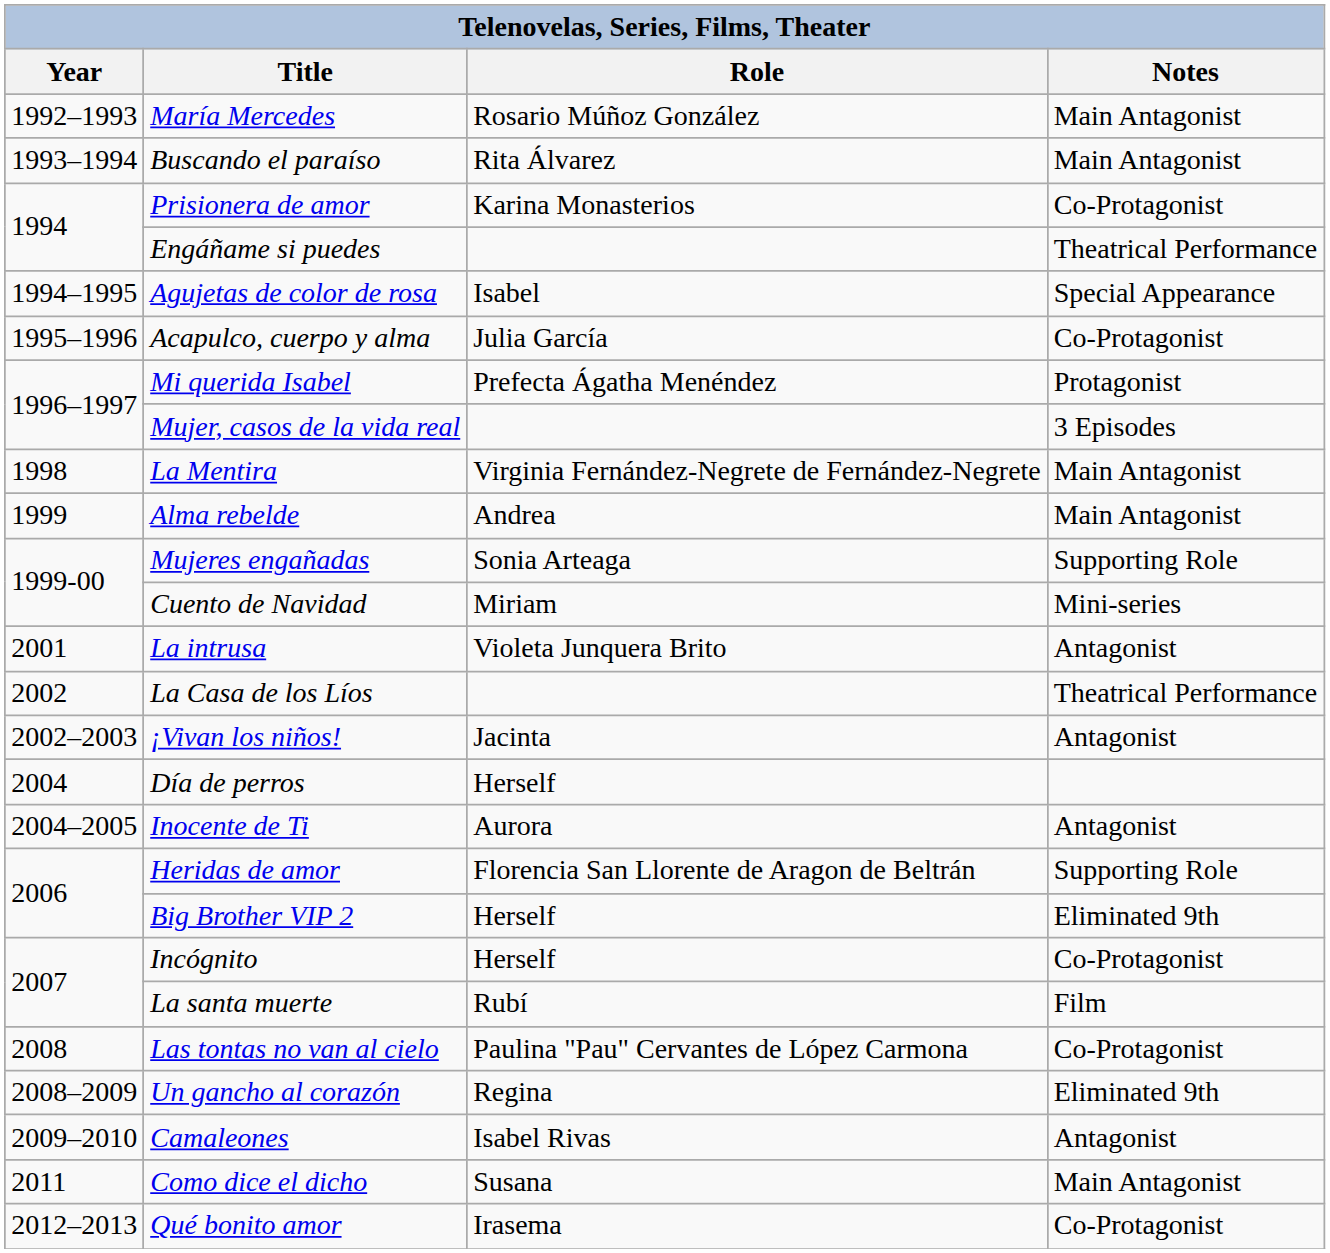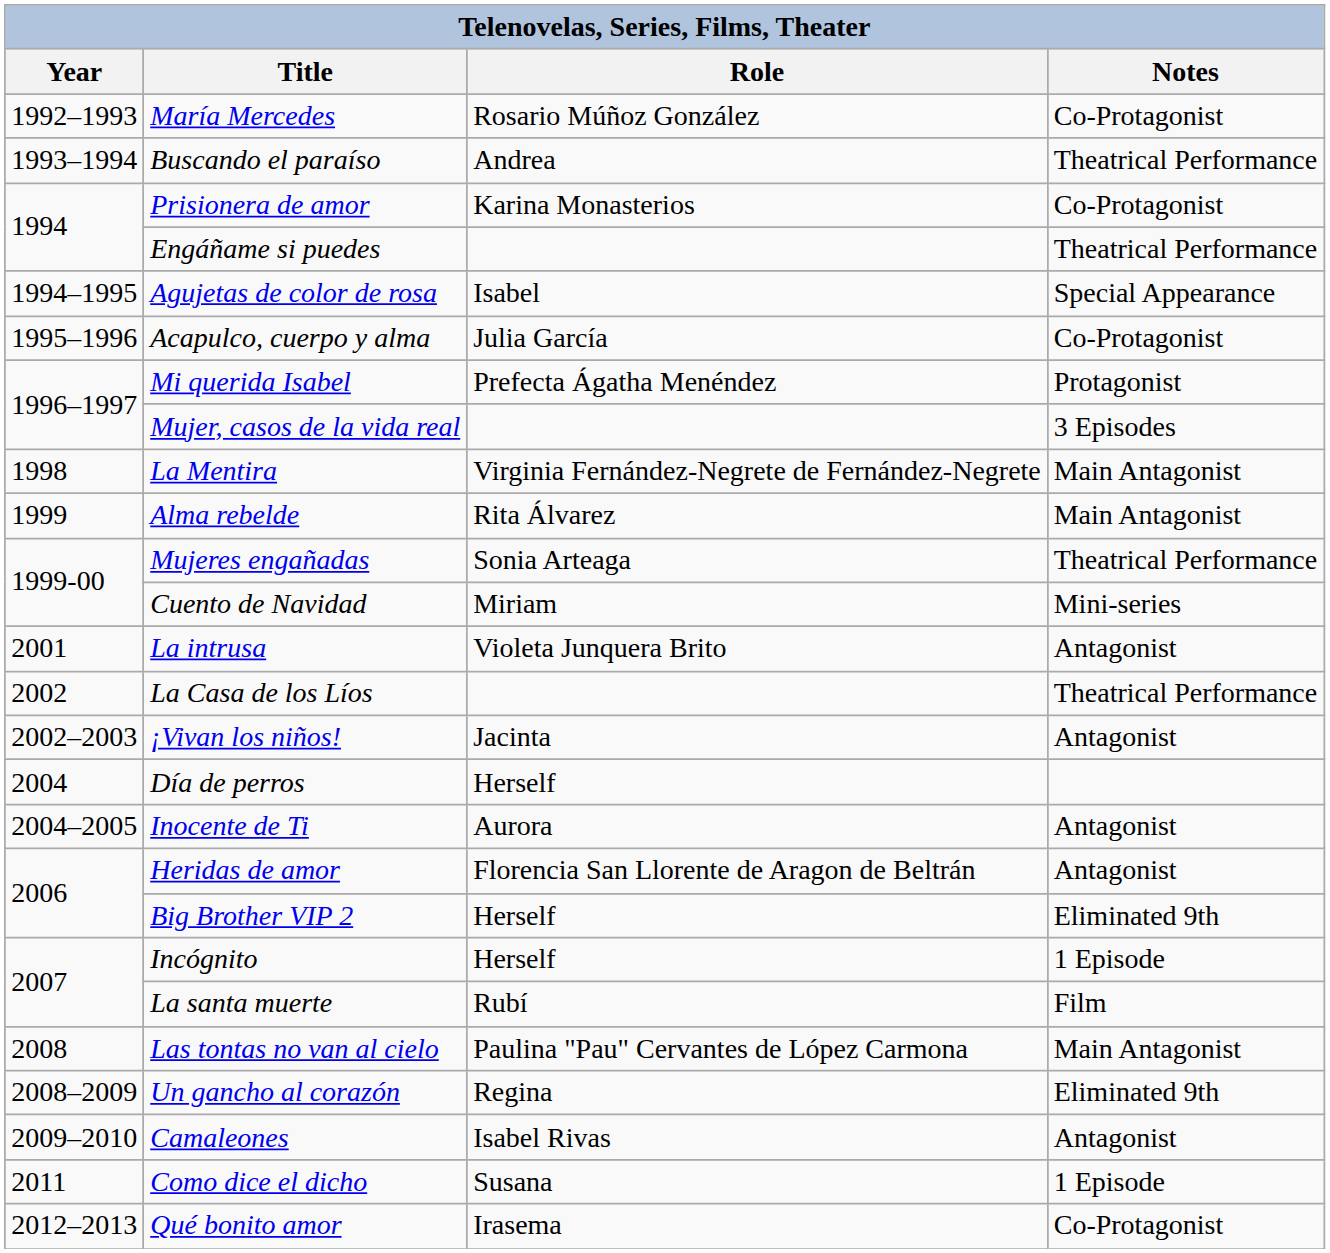 <table class="wikitable">
 <tr>
 <th colspan="5" style="background:LightSteelBlue;">Telenovelas, Series, Films, Theater</th>
 </tr>
 <tr>
 <th>Year</th>
 <th>Title</th>
 <th>Role</th>
 <th>Notes</th>
 </tr>
 <tr>
 <td>1992–1993</td>
 <td><em><a href='#'>María Mercedes</a></em></td>
 <td>Rosario Múñoz González</td>
-<td>Main Antagonist</td>
+<td>Co-Protagonist</td>
 </tr>
 <tr>
 <td>1993–1994</td>
 <td><em>Buscando el paraíso</em></td>
-<td>Rita Álvarez</td>
-<td>Main Antagonist</td>
+<td>Andrea</td>
+<td>Theatrical Performance</td>
 </tr>
 <tr>
 <td rowspan=2>1994</td>
 <td><em><a href='#'>Prisionera de amor</a></em></td>
 <td>Karina Monasterios</td>
 <td>Co-Protagonist</td>
 </tr>
 <tr>
 <td><em>Engáñame si puedes</em></td>
 <td></td>
 <td>Theatrical Performance</td>
 </tr>
 <tr>
 <td>1994–1995</td>
 <td><em><a href='#'>Agujetas de color de rosa</a></em></td>
 <td>Isabel</td>
 <td>Special Appearance</td>
 </tr>
 <tr>
 <td>1995–1996</td>
 <td><em>Acapulco, cuerpo y alma</em></td>
 <td>Julia García</td>
 <td>Co-Protagonist</td>
 </tr>
 <tr>
 <td rowspan=2>1996–1997</td>
 <td><em><a href='#'>Mi querida Isabel</a></em></td>
 <td>Prefecta Ágatha Menéndez</td>
 <td>Protagonist</td>
 </tr>
 <tr>
 <td><em><a href='#'>Mujer, casos de la vida real</a></em></td>
 <td></td>
 <td>3 Episodes</td>
 </tr>
 <tr>
 <td>1998</td>
 <td><em><a href='#'>La Mentira</a></em></td>
 <td>Virginia Fernández-Negrete de Fernández-Negrete</td>
 <td>Main Antagonist</td>
 </tr>
 <tr>
 <td>1999</td>
 <td><em><a href='#'>Alma rebelde</a></em></td>
-<td>Andrea</td>
+<td>Rita Álvarez</td>
 <td>Main Antagonist</td>
 </tr>
 <tr>
 <td rowspan=2>1999-00</td>
 <td><em><a href='#'>Mujeres engañadas</a></em></td>
 <td>Sonia Arteaga</td>
-<td>Supporting Role</td>
+<td>Theatrical Performance</td>
 </tr>
 <tr>
 <td><em>Cuento de Navidad</em></td>
 <td>Miriam</td>
 <td>Mini-series</td>
 </tr>
 <tr>
 <td>2001</td>
 <td><em><a href='#'>La intrusa</a></em></td>
 <td>Violeta Junquera Brito</td>
 <td>Antagonist</td>
 </tr>
 <tr>
 <td>2002</td>
 <td><em>La Casa de los Líos </em></td>
 <td></td>
 <td>Theatrical Performance</td>
 </tr>
 <tr>
 <td>2002–2003</td>
 <td><em><a href='#'>¡Vivan los niños!</a></em></td>
 <td>Jacinta</td>
 <td>Antagonist</td>
 </tr>
 <tr>
 <td>2004</td>
 <td><em>Día de perros</em></td>
 <td>Herself</td>
 <td></td>
 </tr>
 <tr>
 <td>2004–2005</td>
 <td><em><a href='#'>Inocente de Ti</a></em></td>
 <td>Aurora</td>
 <td>Antagonist</td>
 </tr>
 <tr>
 <td rowspan=2>2006</td>
 <td><em><a href='#'>Heridas de amor</a></em></td>
 <td>Florencia San Llorente de Aragon de Beltrán</td>
-<td>Supporting Role</td>
+<td>Antagonist</td>
 </tr>
 <tr>
 <td><em><a href='#'>Big Brother VIP 2</a></em></td>
 <td>Herself</td>
 <td>Eliminated 9th</td>
 </tr>
 <tr>
 <td rowspan=2>2007</td>
 <td><em>Incógnito</em></td>
 <td>Herself</td>
-<td>Co-Protagonist</td>
+<td>1 Episode</td>
 </tr>
 <tr>
 <td><em>La santa muerte</em></td>
 <td>Rubí</td>
 <td>Film</td>
 </tr>
 <tr>
 <td>2008</td>
 <td><em><a href='#'>Las tontas no van al cielo</a></em></td>
 <td>Paulina "Pau" Cervantes de López Carmona</td>
-<td>Co-Protagonist</td>
+<td>Main Antagonist</td>
 </tr>
 <tr>
 <td>2008–2009</td>
 <td><em><a href='#'>Un gancho al corazón</a></em></td>
 <td>Regina</td>
 <td>Eliminated 9th</td>
 </tr>
 <tr>
 <td>2009–2010</td>
 <td><em><a href='#'>Camaleones</a></em></td>
 <td>Isabel Rivas</td>
 <td>Antagonist</td>
 </tr>
 <tr>
 <td>2011</td>
 <td><em><a href='#'>Como dice el dicho</a></em></td>
 <td>Susana</td>
-<td>Main Antagonist</td>
+<td>1 Episode</td>
 </tr>
 <tr>
 <td>2012–2013</td>
 <td><em><a href='#'>Qué bonito amor</a></em></td>
 <td>Irasema</td>
 <td>Co-Protagonist</td>
 </tr>
 </table>
